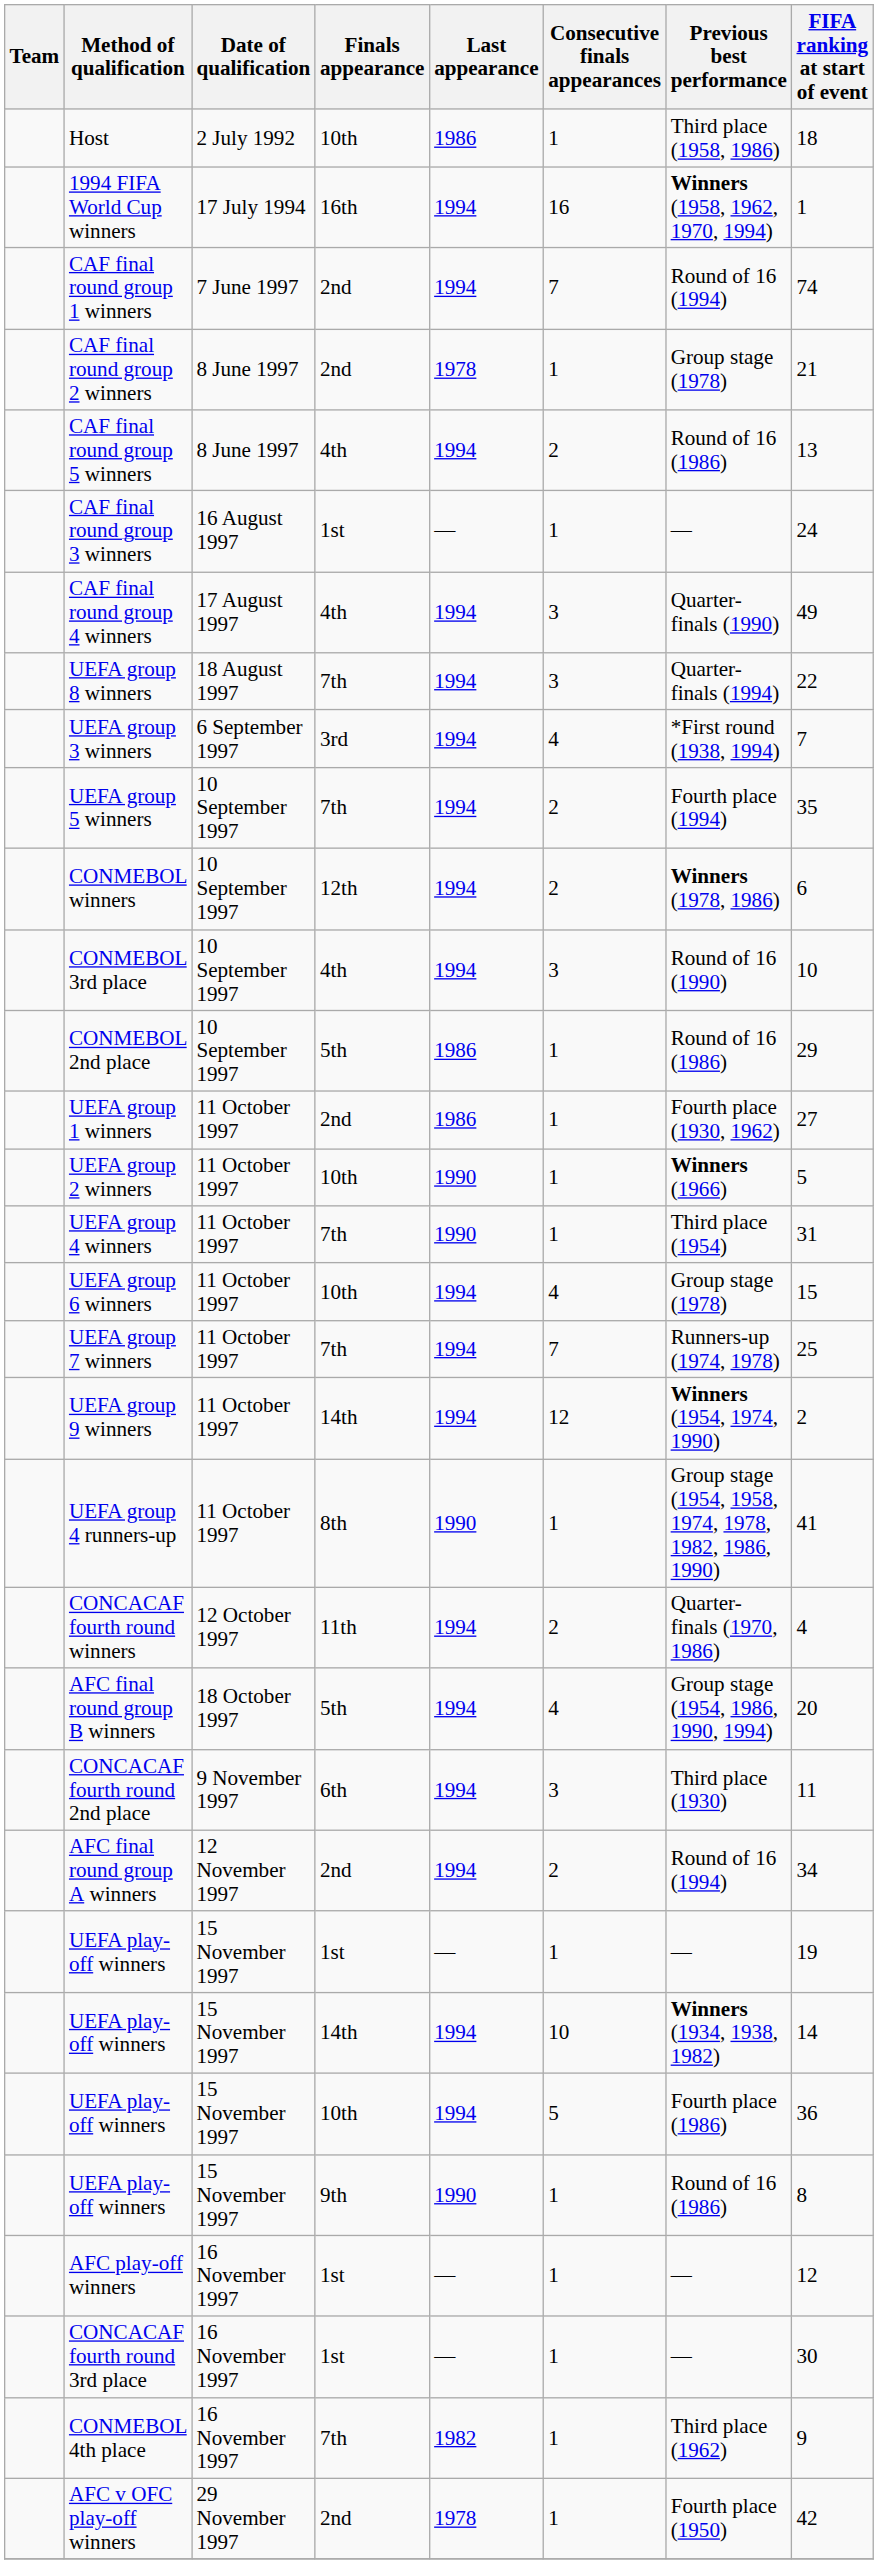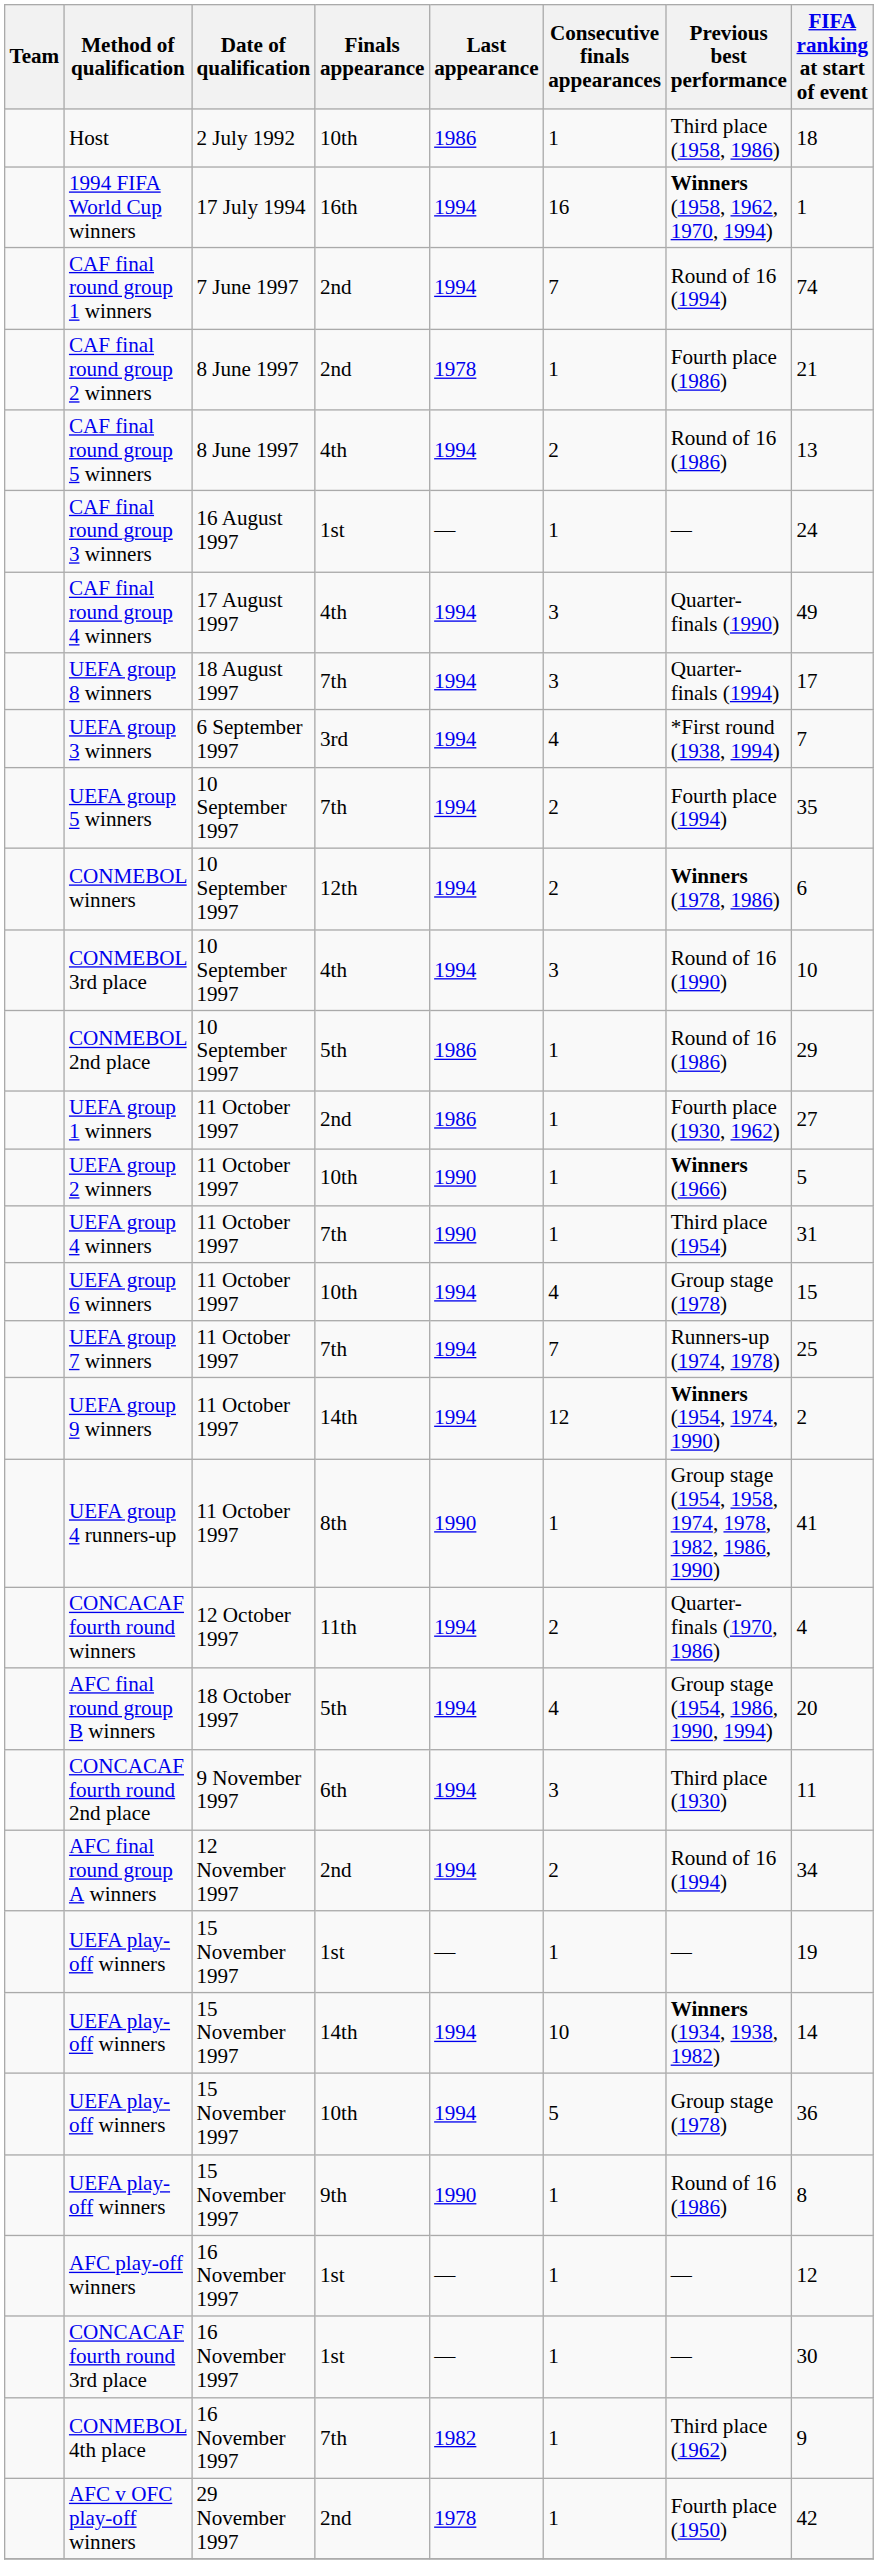 <table class="wikitable sortable" style="text-align: left;">
 <tr>
 <th>Team</th>
 <th>Method of<br>qualification</th>
 <th>Date of<br>qualification</th>
 <th>Finals<br>appearance</th>
 <th>Last<br>appearance</th>
 <th>Consecutive<br>finals<br>appearances</th>
 <th>Previous best<br>performance</th>
 <th><a href='#'>FIFA ranking</a><br>at start of event</th>
 </tr>
 <tr>
 <td></td>
 <td>Host</td>
 <td>2 July 1992</td>
 <td>10th</td>
 <td><a href='#'>1986</a></td>
 <td>1</td>
 <td>Third place (<a href='#'>1958</a>, <a href='#'>1986</a>)</td>
 <td>18</td>
 </tr>
 <tr>
 <td></td>
 <td><a href='#'>1994 FIFA World Cup</a> winners</td>
 <td>17 July 1994</td>
 <td>16th</td>
 <td><a href='#'>1994</a></td>
 <td>16</td>
 <td><strong>Winners</strong> (<a href='#'>1958</a>, <a href='#'>1962</a>, <a href='#'>1970</a>, <a href='#'>1994</a>)</td>
 <td>1</td>
 </tr>
 <tr>
 <td></td>
 <td><a href='#'>CAF final round group 1</a> winners</td>
 <td>7 June 1997</td>
 <td>2nd</td>
 <td><a href='#'>1994</a></td>
 <td>7</td>
 <td>Round of 16 (<a href='#'>1994</a>)</td>
 <td>74</td>
 </tr>
 <tr>
 <td></td>
 <td><a href='#'>CAF final round group 2</a> winners</td>
 <td>8 June 1997</td>
 <td>2nd</td>
 <td><a href='#'>1978</a></td>
 <td>1</td>
-<td>Group stage (<a href='#'>1978</a>)</td>
+<td>Fourth place (<a href='#'>1986</a>)</td>
 <td>21</td>
 </tr>
 <tr>
 <td></td>
 <td><a href='#'>CAF final round group 5</a> winners</td>
 <td>8 June 1997</td>
 <td>4th</td>
 <td><a href='#'>1994</a></td>
 <td>2</td>
 <td>Round of 16 (<a href='#'>1986</a>)</td>
 <td>13</td>
 </tr>
 <tr>
 <td></td>
 <td><a href='#'>CAF final round group 3</a> winners</td>
 <td>16 August 1997</td>
 <td>1st</td>
 <td>—</td>
 <td>1</td>
 <td>—</td>
 <td>24</td>
 </tr>
 <tr>
 <td></td>
 <td><a href='#'>CAF final round group 4</a> winners</td>
 <td>17 August 1997</td>
 <td>4th</td>
 <td><a href='#'>1994</a></td>
 <td>3</td>
 <td>Quarter-finals (<a href='#'>1990</a>)</td>
 <td>49</td>
 </tr>
 <tr>
 <td></td>
 <td><a href='#'>UEFA group 8</a> winners</td>
 <td>18 August 1997</td>
 <td>7th</td>
 <td><a href='#'>1994</a></td>
 <td>3</td>
 <td>Quarter-finals (<a href='#'>1994</a>)</td>
-<td>22</td>
+<td>17</td>
 </tr>
 <tr>
 <td></td>
 <td><a href='#'>UEFA group 3</a> winners</td>
 <td>6 September 1997</td>
 <td>3rd</td>
 <td><a href='#'>1994</a></td>
 <td>4</td>
 <td>*First round (<a href='#'>1938</a>, <a href='#'>1994</a>)</td>
 <td>7</td>
 </tr>
 <tr>
 <td></td>
 <td><a href='#'>UEFA group 5</a> winners</td>
 <td>10 September 1997</td>
 <td>7th</td>
 <td><a href='#'>1994</a></td>
 <td>2</td>
 <td>Fourth place (<a href='#'>1994</a>)</td>
 <td>35</td>
 </tr>
 <tr>
 <td></td>
 <td><a href='#'>CONMEBOL</a> winners</td>
 <td>10 September 1997</td>
 <td>12th</td>
 <td><a href='#'>1994</a></td>
 <td>2</td>
 <td><strong>Winners</strong> (<a href='#'>1978</a>, <a href='#'>1986</a>)</td>
 <td>6</td>
 </tr>
 <tr>
 <td></td>
 <td><a href='#'>CONMEBOL</a> 3rd place</td>
 <td>10 September 1997</td>
 <td>4th</td>
 <td><a href='#'>1994</a></td>
 <td>3</td>
 <td>Round of 16 (<a href='#'>1990</a>)</td>
 <td>10</td>
 </tr>
 <tr>
 <td></td>
 <td><a href='#'>CONMEBOL</a> 2nd place</td>
 <td>10 September 1997</td>
 <td>5th</td>
 <td><a href='#'>1986</a></td>
 <td>1</td>
 <td>Round of 16 (<a href='#'>1986</a>)</td>
 <td>29</td>
 </tr>
 <tr>
 <td></td>
 <td><a href='#'>UEFA group 1</a> winners</td>
 <td>11 October 1997</td>
 <td>2nd</td>
 <td><a href='#'>1986</a></td>
 <td>1</td>
 <td>Fourth place (<a href='#'>1930</a>, <a href='#'>1962</a>)</td>
 <td>27</td>
 </tr>
 <tr>
 <td></td>
 <td><a href='#'>UEFA group 2</a> winners</td>
 <td>11 October 1997</td>
 <td>10th</td>
 <td><a href='#'>1990</a></td>
 <td>1</td>
 <td><strong>Winners</strong> (<a href='#'>1966</a>)</td>
 <td>5</td>
 </tr>
 <tr>
 <td></td>
 <td><a href='#'>UEFA group 4</a> winners</td>
 <td>11 October 1997</td>
 <td>7th</td>
 <td><a href='#'>1990</a></td>
 <td>1</td>
 <td>Third place (<a href='#'>1954</a>)</td>
 <td>31</td>
 </tr>
 <tr>
 <td></td>
 <td><a href='#'>UEFA group 6</a> winners</td>
 <td>11 October 1997</td>
 <td>10th</td>
 <td><a href='#'>1994</a></td>
 <td>4</td>
 <td>Group stage (<a href='#'>1978</a>)</td>
 <td>15</td>
 </tr>
 <tr>
 <td></td>
 <td><a href='#'>UEFA group 7</a> winners</td>
 <td>11 October 1997</td>
 <td>7th</td>
 <td><a href='#'>1994</a></td>
 <td>7</td>
 <td>Runners-up (<a href='#'>1974</a>, <a href='#'>1978</a>)</td>
 <td>25</td>
 </tr>
 <tr>
 <td></td>
 <td><a href='#'>UEFA group 9</a> winners</td>
 <td>11 October 1997</td>
 <td>14th</td>
 <td><a href='#'>1994</a></td>
 <td>12</td>
 <td><strong>Winners</strong> (<a href='#'>1954</a>, <a href='#'>1974</a>, <a href='#'>1990</a>)</td>
 <td>2</td>
 </tr>
 <tr>
 <td></td>
 <td><a href='#'>UEFA group 4</a> runners-up</td>
 <td>11 October 1997</td>
 <td>8th</td>
 <td><a href='#'>1990</a></td>
 <td>1</td>
 <td>Group stage (<a href='#'>1954</a>, <a href='#'>1958</a>, <a href='#'>1974</a>, <a href='#'>1978</a>, <a href='#'>1982</a>, <a href='#'>1986</a>, <a href='#'>1990</a>)</td>
 <td>41</td>
 </tr>
 <tr>
 <td></td>
 <td><a href='#'>CONCACAF fourth round</a> winners</td>
 <td>12 October 1997</td>
 <td>11th</td>
 <td><a href='#'>1994</a></td>
 <td>2</td>
 <td>Quarter-finals (<a href='#'>1970</a>, <a href='#'>1986</a>)</td>
 <td>4</td>
 </tr>
 <tr>
 <td></td>
 <td><a href='#'>AFC final round group B</a> winners</td>
 <td>18 October 1997</td>
 <td>5th</td>
 <td><a href='#'>1994</a></td>
 <td>4</td>
 <td>Group stage (<a href='#'>1954</a>, <a href='#'>1986</a>, <a href='#'>1990</a>, <a href='#'>1994</a>)</td>
 <td>20</td>
 </tr>
 <tr>
 <td></td>
 <td><a href='#'>CONCACAF fourth round</a> 2nd place</td>
 <td>9 November 1997</td>
 <td>6th</td>
 <td><a href='#'>1994</a></td>
 <td>3</td>
 <td>Third place (<a href='#'>1930</a>)</td>
 <td>11</td>
 </tr>
 <tr>
 <td></td>
 <td><a href='#'>AFC final round group A</a> winners</td>
 <td>12 November 1997</td>
 <td>2nd</td>
 <td><a href='#'>1994</a></td>
 <td>2</td>
 <td>Round of 16 (<a href='#'>1994</a>)</td>
 <td>34</td>
 </tr>
 <tr>
 <td></td>
 <td><a href='#'>UEFA play-off</a> winners</td>
 <td>15 November 1997</td>
 <td>1st</td>
 <td>—</td>
 <td>1</td>
 <td>—</td>
 <td>19</td>
 </tr>
 <tr>
 <td></td>
 <td><a href='#'>UEFA play-off</a> winners</td>
 <td>15 November 1997</td>
 <td>14th</td>
 <td><a href='#'>1994</a></td>
 <td>10</td>
 <td><strong>Winners</strong> (<a href='#'>1934</a>, <a href='#'>1938</a>, <a href='#'>1982</a>)</td>
 <td>14</td>
 </tr>
 <tr>
 <td></td>
 <td><a href='#'>UEFA play-off</a> winners</td>
 <td>15 November 1997</td>
 <td>10th</td>
 <td><a href='#'>1994</a></td>
 <td>5</td>
-<td>Fourth place (<a href='#'>1986</a>)</td>
+<td>Group stage (<a href='#'>1978</a>)</td>
 <td>36</td>
 </tr>
 <tr>
 <td></td>
 <td><a href='#'>UEFA play-off</a> winners</td>
 <td>15 November 1997</td>
 <td>9th</td>
 <td><a href='#'>1990</a></td>
 <td>1</td>
 <td>Round of 16 (<a href='#'>1986</a>)</td>
 <td>8</td>
 </tr>
 <tr>
 <td></td>
 <td><a href='#'>AFC play-off</a> winners</td>
 <td>16 November 1997</td>
 <td>1st</td>
 <td>—</td>
 <td>1</td>
 <td>—</td>
 <td>12</td>
 </tr>
 <tr>
 <td></td>
 <td><a href='#'>CONCACAF fourth round</a> 3rd place</td>
 <td>16 November 1997</td>
 <td>1st</td>
 <td>—</td>
 <td>1</td>
 <td>—</td>
 <td>30</td>
 </tr>
 <tr>
 <td></td>
 <td><a href='#'>CONMEBOL</a> 4th place</td>
 <td>16 November 1997</td>
 <td>7th</td>
 <td><a href='#'>1982</a></td>
 <td>1</td>
 <td>Third place (<a href='#'>1962</a>)</td>
 <td>9</td>
 </tr>
 <tr>
 <td></td>
 <td><a href='#'>AFC v OFC play-off</a> winners</td>
 <td>29 November 1997</td>
 <td>2nd</td>
 <td><a href='#'>1978</a></td>
 <td>1</td>
 <td>Fourth place (<a href='#'>1950</a>)</td>
 <td>42</td>
 </tr>
 <tr>
 </tr>
 </table>
